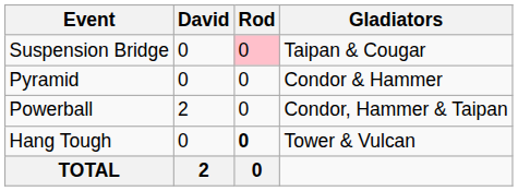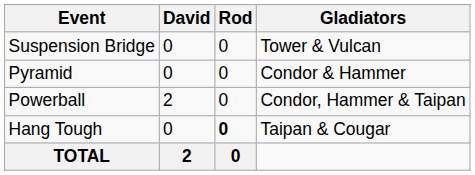 <table class="wikitable">
 <tr>
 <th>Event</th>
 <th>David</th>
 <th>Rod</th>
 <th>Gladiators</th>
 </tr>
 <tr>
 <td>Suspension Bridge</td>
 <td>0</td>
-<td style="background: pink;">0</td>
-<td>Taipan & Cougar</td>
+<td>0</td>
+<td>Tower & Vulcan</td>
 </tr>
 <tr>
 <td>Pyramid</td>
 <td>0</td>
 <td>0</td>
 <td>Condor & Hammer</td>
 </tr>
 <tr>
 <td>Powerball</td>
 <td>2</td>
 <td>0</td>
 <td>Condor, Hammer & Taipan</td>
 </tr>
 <tr>
 <td>Hang Tough</td>
 <td>0</td>
 <td><strong>0</strong></td>
-<td>Tower & Vulcan</td>
+<td>Taipan & Cougar</td>
 </tr>
 <tr>
 <th>TOTAL</th>
 <th>2</th>
 <th>0</th>
 </tr>
 </table>
